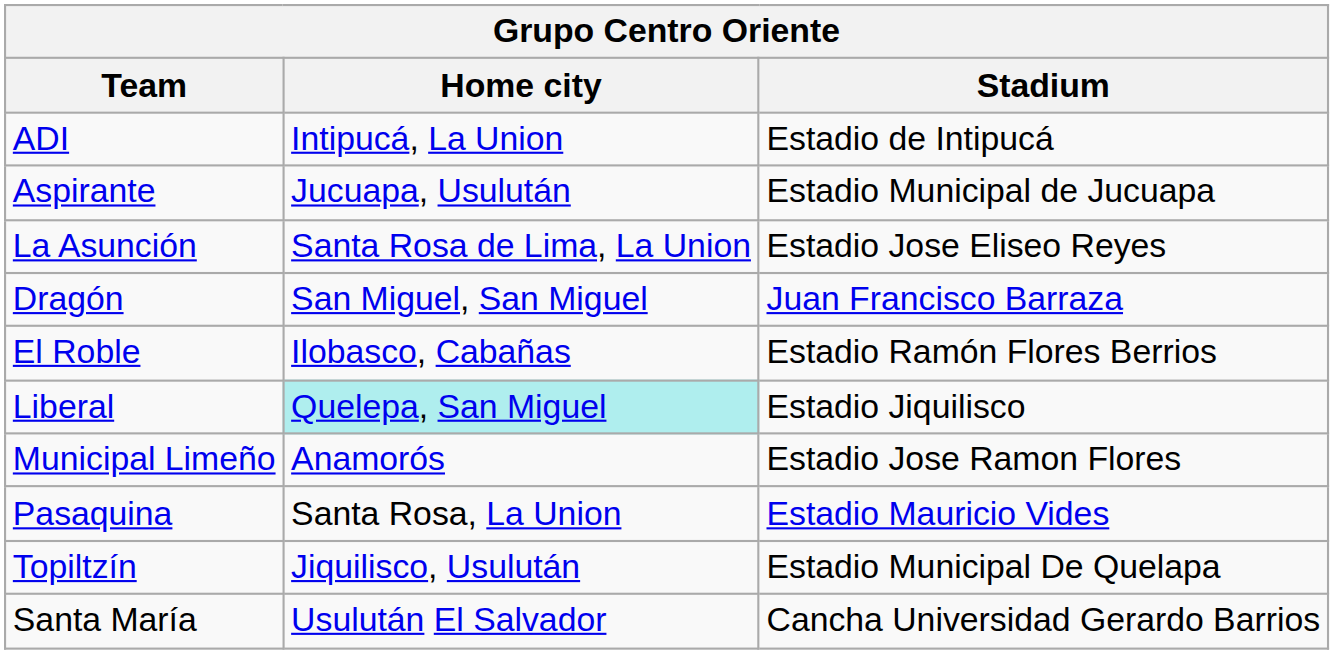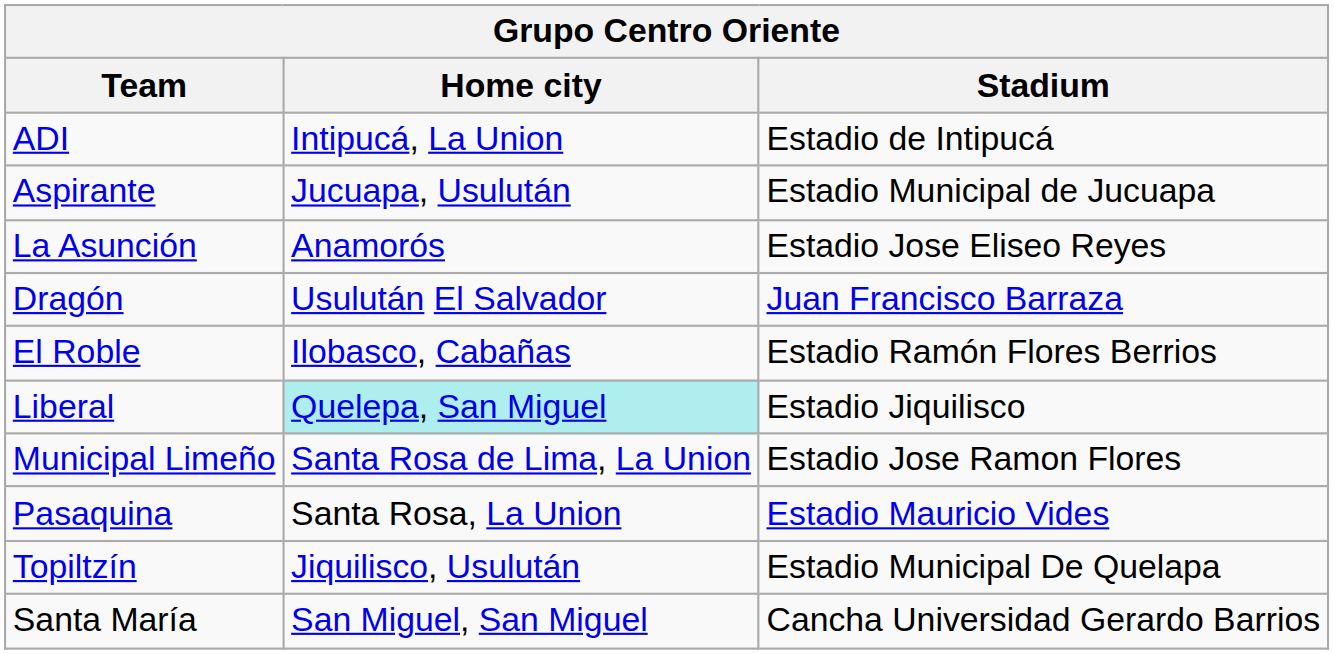 <table class="wikitable sortable">
 <tr>
 <th colspan=9>Grupo Centro Oriente</th>
 </tr>
 <tr>
 <th>Team</th>
 <th>Home city</th>
 <th>Stadium</th>
 </tr>
 <tr>
 <td><a href='#'>ADI</a></td>
 <td><a href='#'>Intipucá</a>, <a href='#'>La Union</a></td>
 <td>Estadio de Intipucá</td>
 </tr>
 <tr>
 <td><a href='#'>Aspirante</a></td>
 <td><a href='#'>Jucuapa</a>, <a href='#'>Usulután</a></td>
 <td>Estadio Municipal de Jucuapa</td>
 </tr>
 <tr>
 <td><a href='#'>La Asunción</a></td>
-<td><a href='#'>Santa Rosa de Lima</a>, <a href='#'>La Union</a></td>
+<td><a href='#'>Anamorós</a></td>
 <td>Estadio Jose Eliseo Reyes</td>
 </tr>
 <tr>
 <td><a href='#'>Dragón</a></td>
-<td><a href='#'>San Miguel</a>, <a href='#'>San Miguel</a></td>
+<td><a href='#'>Usulután</a> <a href='#'>El Salvador</a></td>
 <td><a href='#'>Juan Francisco Barraza</a></td>
 </tr>
 <tr>
 <td><a href='#'>El Roble</a></td>
 <td><a href='#'>Ilobasco</a>, <a href='#'>Cabañas</a></td>
 <td>Estadio Ramón Flores Berrios</td>
 </tr>
 <tr>
 <td><a href='#'>Liberal</a></td>
 <td style="background: paleturquoise;"><a href='#'>Quelepa</a>, <a href='#'>San Miguel</a></td>
 <td>Estadio Jiquilisco</td>
 </tr>
 <tr>
 <td><a href='#'>Municipal Limeño</a></td>
-<td><a href='#'>Anamorós</a></td>
+<td><a href='#'>Santa Rosa de Lima</a>, <a href='#'>La Union</a></td>
 <td>Estadio Jose Ramon Flores</td>
 </tr>
 <tr>
 <td><a href='#'>Pasaquina</a></td>
 <td>Santa Rosa, <a href='#'>La Union</a></td>
 <td><a href='#'>Estadio Mauricio Vides</a></td>
 </tr>
 <tr>
 <td><a href='#'>Topiltzín</a></td>
 <td><a href='#'>Jiquilisco</a>, <a href='#'>Usulután</a></td>
 <td>Estadio Municipal De Quelapa</td>
 </tr>
 <tr>
 <td>Santa María</td>
-<td><a href='#'>Usulután</a> <a href='#'>El Salvador</a></td>
+<td><a href='#'>San Miguel</a>, <a href='#'>San Miguel</a></td>
 <td>Cancha Universidad Gerardo Barrios</td>
 </tr>
 </table>
